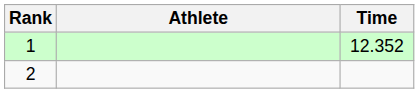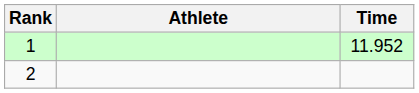 <table class=wikitable style="text-align:center">
 <tr>
 <th width=40>Rank</th>
 <th width=250>Athlete</th>
 <th width=60>Time</th>
 </tr>
 <tr bgcolor="ccffcc">
 <td>1</td>
 <td align=left></td>
-<td>12.352</td>
+<td>11.952</td>
 </tr>
 <tr>
 <td>2</td>
 <td align=left></td>
 <td></td>
 </tr>
 </table>
